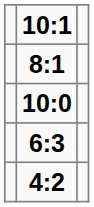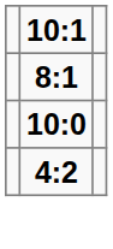 <table bgcolor="#f9f9f9" cellpadding="3" cellspacing="0" border="1" style="font-size: 95%; border: gray solid 1px; border-collapse: collapse; background: #f9f9f9;">
 <tr>
 <td><strong></strong></td>
 <td align="center"><strong>10:1</strong></td>
 <td></td>
 </tr>
 <tr>
 <td><strong></strong></td>
 <td align="center"><strong>8:1</strong></td>
 <td></td>
 </tr>
 <tr>
 <td><strong></strong></td>
 <td align="center"><strong>10:0</strong></td>
 <td></td>
 </tr>
 <tr>
 <td><strong></strong></td>
-<td align="center"><strong>6:3</strong></td>
-<td></td>
-</tr>
-<tr>
-<td><strong></strong></td>
 <td align="center"><strong>4:2</strong></td>
 <td></td>
 </tr>
 </table>
